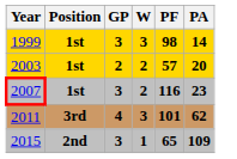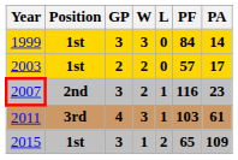 <table class="wikitable" style="text-align: center;">
 <tr>
 <th>Year</th>
 <th>Position</th>
 <th>GP</th>
 <th>W</th>
+<th>L</th>
 <th>PF</th>
 <th>PA</th>
 </tr>
 <tr bgcolor=gold>
 <td> <a href='#'>1999</a></td>
 <td><strong>1st</strong></td>
 <td><strong>3</strong></td>
 <td><strong>3</strong></td>
-<td><strong>98</strong></td>
+<td><strong>0</strong></td>
+<td><strong>84</strong></td>
 <td><strong>14</strong></td>
 </tr>
 <tr bgcolor=gold>
 <td> <a href='#'>2003</a></td>
 <td><strong>1st</strong></td>
 <td><strong>2</strong></td>
 <td><strong>2</strong></td>
+<td><strong>0</strong></td>
 <td><strong>57</strong></td>
-<td><strong>20</strong></td>
+<td><strong>17</strong></td>
 </tr>
 <tr bgcolor=silver>
 <td style="border:3px solid red"> <a href='#'>2007</a></td>
-<td><strong>1st</strong></td>
+<td><strong>2nd</strong></td>
 <td><strong>3</strong></td>
 <td><strong>2</strong></td>
+<td><strong>1</strong></td>
 <td><strong>116</strong></td>
 <td><strong>23</strong></td>
 </tr>
 <tr bgcolor=#cc9966>
 <td> <a href='#'>2011</a></td>
 <td><strong>3rd</strong></td>
 <td><strong>4</strong></td>
 <td><strong>3</strong></td>
-<td><strong>101</strong></td>
-<td><strong>62</strong></td>
+<td><strong>1</strong></td>
+<td><strong>103</strong></td>
+<td><strong>61</strong></td>
 </tr>
 <tr bgcolor=silver>
 <td> <a href='#'>2015</a></td>
-<td><strong>2nd</strong></td>
+<td><strong>1st</strong></td>
 <td><strong>3</strong></td>
 <td><strong>1</strong></td>
+<td><strong>2</strong></td>
 <td><strong>65</strong></td>
 <td><strong>109</strong></td>
 </tr>
 </table>
